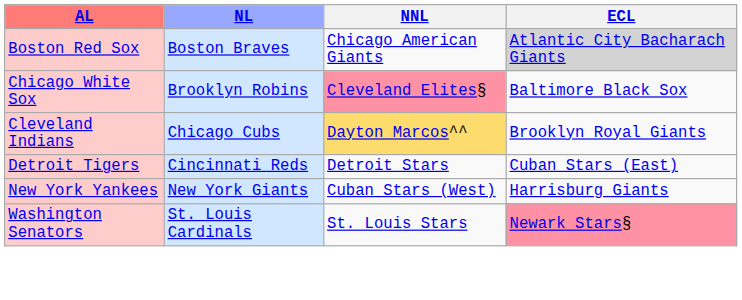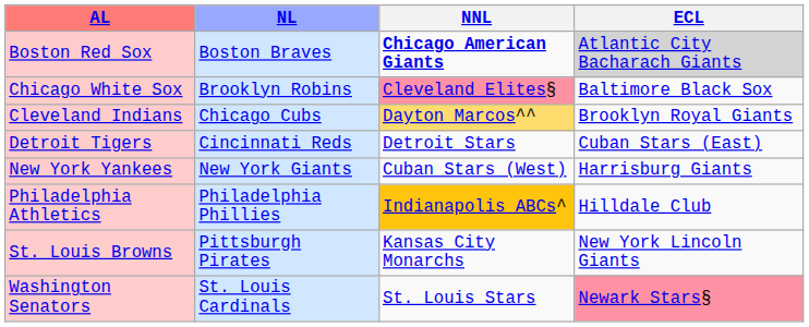 <table class="wikitable" style="font-size:100%;line-height:1.1;">
 <tr>
 <th style="background-color: #FF7B77;"><a href='#'>AL</a></th>
 <th style="background-color: #99A8FF;"><a href='#'>NL</a></th>
 <th><a href='#'>NNL</a></th>
 <th><a href='#'>ECL</a></th>
 </tr>
 <tr>
 <td style="background-color: #FFCCCC;"><a href='#'>Boston Red Sox</a></td>
 <td style="background-color: #D0E7FF;"><a href='#'>Boston Braves</a></td>
-<td><a href='#'>Chicago American Giants</a></td>
+<td><strong><a href='#'>Chicago American Giants</a></strong></td>
 <td style="background: lightgrey;"><a href='#'>Atlantic City Bacharach Giants</a></td>
 </tr>
 <tr>
 <td style="background-color: #FFCCCC;"><a href='#'>Chicago White Sox</a></td>
 <td style="background-color: #D0E7FF;"><a href='#'>Brooklyn Robins</a></td>
 <td style="background-color: #FF91A4;"><a href='#'>Cleveland Elites</a>§</td>
 <td><a href='#'>Baltimore Black Sox</a></td>
 </tr>
 <tr>
 <td style="background-color: #FFCCCC;"><a href='#'>Cleveland Indians</a></td>
 <td style="background-color: #D0E7FF;"><a href='#'>Chicago Cubs</a></td>
 <td style="background-color: #FDDB6D;"><a href='#'>Dayton Marcos</a>^^</td>
 <td><a href='#'>Brooklyn Royal Giants</a></td>
 </tr>
 <tr>
 <td style="background-color: #FFCCCC;"><a href='#'>Detroit Tigers</a></td>
 <td style="background-color: #D0E7FF;"><a href='#'>Cincinnati Reds</a></td>
 <td><a href='#'>Detroit Stars</a></td>
 <td><a href='#'>Cuban Stars (East)</a></td>
 </tr>
 <tr>
 <td style="background-color: #FFCCCC;"><a href='#'>New York Yankees</a></td>
 <td style="background-color: #D0E7FF;"><a href='#'>New York Giants</a></td>
 <td><a href='#'>Cuban Stars (West)</a></td>
 <td><a href='#'>Harrisburg Giants</a></td>
 </tr>
 <tr>
+<td style="background-color: #FFCCCC;"><a href='#'>Philadelphia Athletics</a></td>
+<td style="background-color: #D0E7FF;"><a href='#'>Philadelphia Phillies</a></td>
+<td style="background-color: #FFC40C;"><a href='#'>Indianapolis ABCs</a>^</td>
+<td><a href='#'>Hilldale Club</a></td>
+</tr>
+<tr>
+<td style="background-color: #FFCCCC;"><a href='#'>St. Louis Browns</a></td>
+<td style="background-color: #D0E7FF;"><a href='#'>Pittsburgh Pirates</a></td>
+<td><a href='#'>Kansas City Monarchs</a></td>
+<td><a href='#'>New York Lincoln Giants</a></td>
+</tr>
+<tr>
 <td style="background-color: #FFCCCC;"><a href='#'>Washington Senators</a></td>
 <td style="background-color: #D0E7FF;"><a href='#'>St. Louis Cardinals</a></td>
 <td><a href='#'>St. Louis Stars</a></td>
 <td style="background-color:#FF91A4;"><a href='#'>Newark Stars</a>§</td>
 </tr>
 </table>
